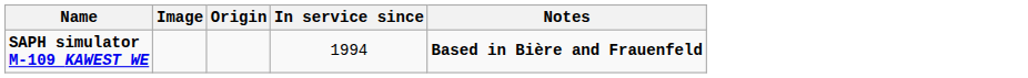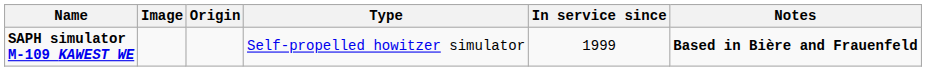 <table class="wikitable">
 <tr>
 <th style="text-align: center; ">Name</th>
 <th style="text-align: center; ">Image</th>
 <th style="text-align: center; ">Origin</th>
+<th>Type</th>
 <th style="text-align: center; ">In service since</th>
 <th style="text-align: center; ">Notes</th>
 </tr>
 <tr>
 <td><strong>SAPH simulator</strong><br><a href='#'><strong>M-109 <em>KAWEST WE<strong><em></a></td>
 <td style="text-align: center; "><br></td>
 <td><small></small></td>
-<td style="text-align: center; ">1994</td>
+<td><a href='#'>Self-propelled howitzer</a> simulator</td>
+<td style="text-align: center; ">1999</td>
 <td><strong>Based in Bière and Frauenfeld</strong></td>
 </tr>
 </table>
